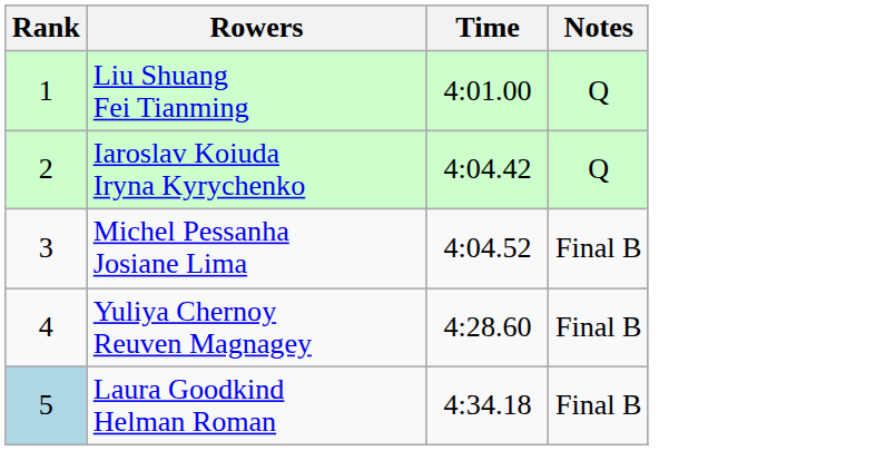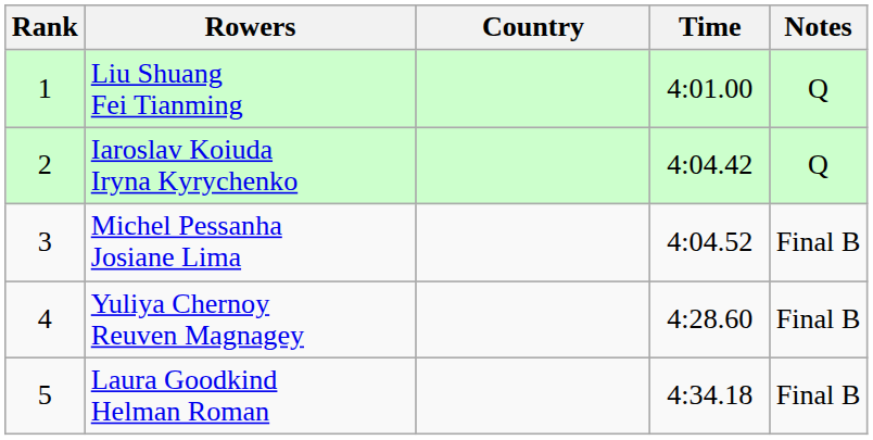 <table class="wikitable" style="text-align:center">
 <tr>
 <th>Rank</th>
 <th width=180>Rowers</th>
+<th width=125>Country</th>
 <th width=60>Time</th>
 <th>Notes</th>
 </tr>
 <tr bgcolor=#ccffcc>
 <td>1</td>
 <td style="text-align:left"><a href='#'>Liu Shuang</a><br><a href='#'>Fei Tianming</a></td>
+<td style="text-align:left"></td>
 <td>4:01.00</td>
 <td>Q</td>
 </tr>
 <tr bgcolor=#ccffcc>
 <td>2</td>
 <td style="text-align:left"><a href='#'>Iaroslav Koiuda</a><br><a href='#'>Iryna Kyrychenko</a></td>
+<td style="text-align:left"></td>
 <td>4:04.42</td>
 <td>Q</td>
 </tr>
 <tr>
 <td>3</td>
 <td style="text-align:left"><a href='#'>Michel Pessanha</a><br><a href='#'>Josiane Lima</a></td>
+<td style="text-align:left"></td>
 <td>4:04.52</td>
 <td>Final B</td>
 </tr>
 <tr>
 <td>4</td>
 <td style="text-align:left"><a href='#'>Yuliya Chernoy</a><br><a href='#'>Reuven Magnagey</a></td>
+<td style="text-align:left"></td>
 <td>4:28.60</td>
 <td>Final B</td>
 </tr>
 <tr>
-<td style="background: lightblue;">5</td>
+<td>5</td>
 <td style="text-align:left"><a href='#'>Laura Goodkind</a><br><a href='#'>Helman Roman</a></td>
+<td style="text-align:left"></td>
 <td>4:34.18</td>
 <td>Final B</td>
 </tr>
 </table>
